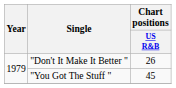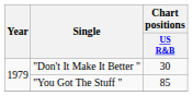 <table class="wikitable" style="text-align:center;">
 <tr>
 <th rowspan="2">Year</th>
 <th rowspan="2">Single</th>
 <th colspan="3">Chart positions</th>
 </tr>
 <tr style="font-size:smaller;">
 <th width="40"><a href='#'>US<br>R&B</a></th>
 </tr>
 <tr>
 <td rowspan="2">1979</td>
 <td align="left">"Don't It Make It Better "</td>
-<td>26</td>
+<td>30</td>
 </tr>
 <tr>
 <td align="left">"You Got The Stuff "</td>
-<td>45</td>
+<td>85</td>
 </tr>
 <tr>
 </tr>
 </table>
